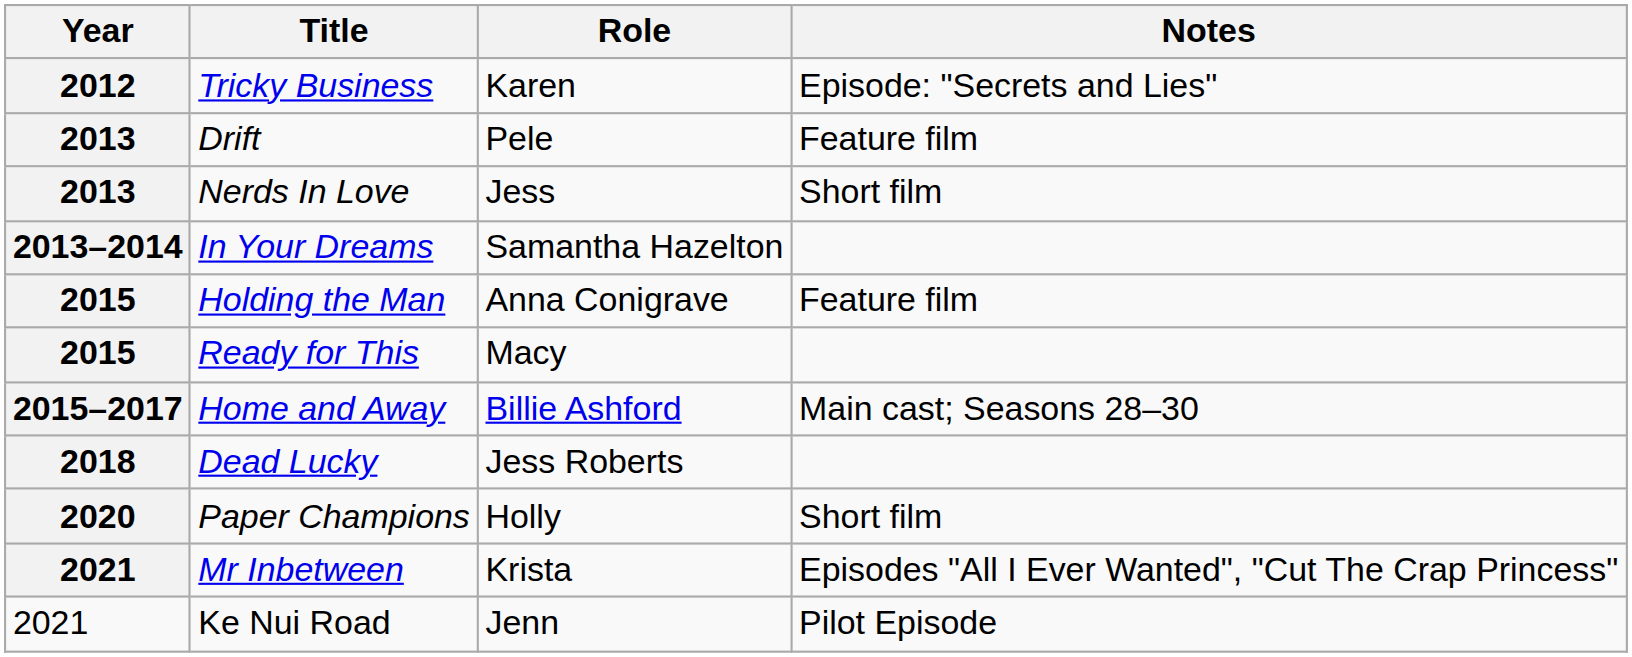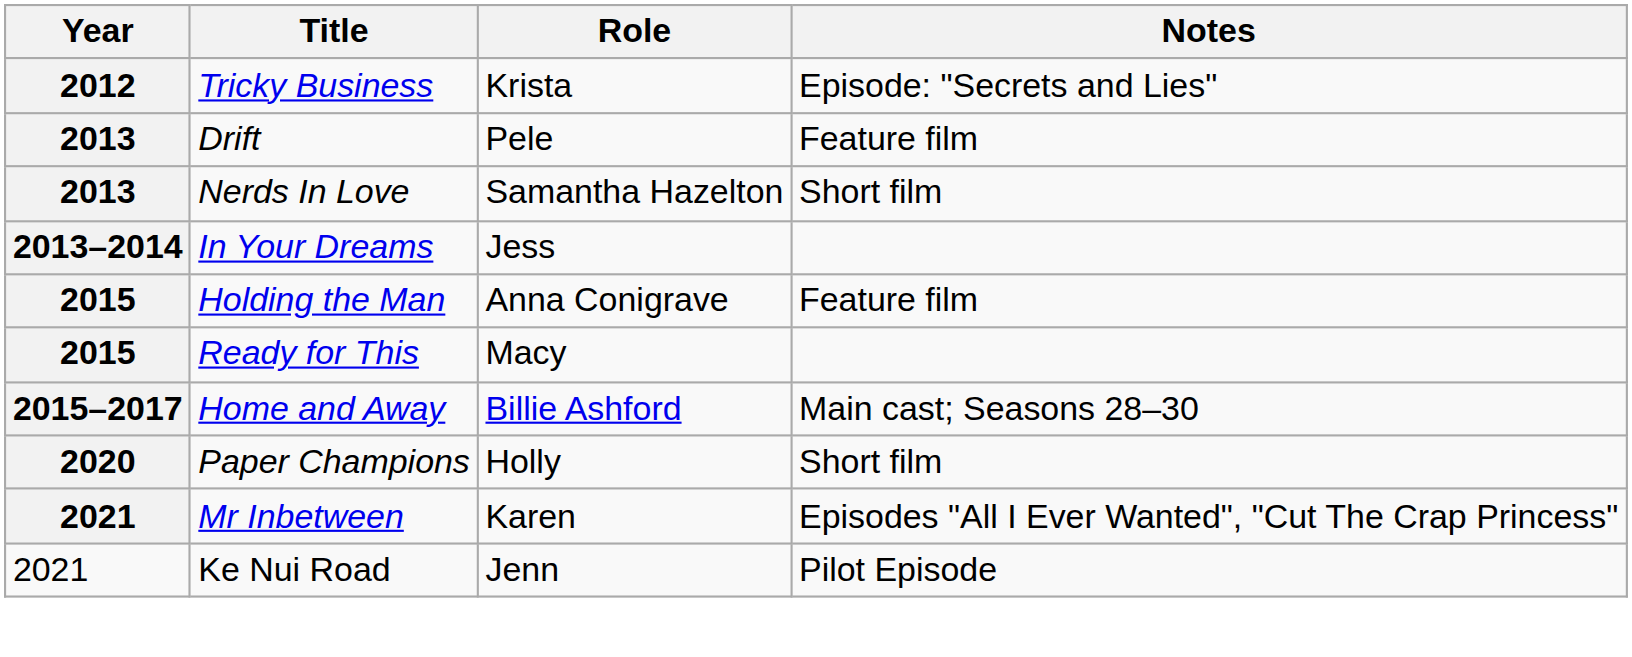 <table class="wikitable sortable plainrowheaders">
 <tr>
 <th scope="col">Year</th>
 <th scope="col">Title</th>
 <th scope="col">Role</th>
 <th scope="col" class="unsortable">Notes</th>
 </tr>
 <tr>
 <th scope="row">2012</th>
 <td><em><a href='#'>Tricky Business</a></em></td>
-<td>Karen</td>
+<td>Krista</td>
 <td>Episode: "Secrets and Lies"</td>
 </tr>
 <tr>
 <th scope="row">2013</th>
 <td><em>Drift</em></td>
 <td>Pele</td>
 <td>Feature film</td>
 </tr>
 <tr>
 <th scope="row">2013</th>
 <td><em>Nerds In Love</em></td>
-<td>Jess</td>
+<td>Samantha Hazelton</td>
 <td>Short film</td>
 </tr>
 <tr>
 <th scope="row">2013–2014</th>
 <td><em><a href='#'>In Your Dreams</a></em></td>
-<td>Samantha Hazelton</td>
+<td>Jess</td>
 <td></td>
 </tr>
 <tr>
 <th scope="row">2015</th>
 <td><em><a href='#'>Holding the Man</a></em></td>
 <td>Anna Conigrave</td>
 <td>Feature film</td>
 </tr>
 <tr>
 <th scope="row">2015</th>
 <td><em><a href='#'>Ready for This</a></em></td>
 <td>Macy</td>
 <td></td>
 </tr>
 <tr>
 <th scope="row">2015–2017</th>
 <td><em><a href='#'>Home and Away</a></em></td>
 <td><a href='#'>Billie Ashford</a></td>
 <td>Main cast; Seasons 28–30</td>
 </tr>
 <tr>
-<th scope="row">2018</th>
-<td><em><a href='#'>Dead Lucky</a></em></td>
-<td>Jess Roberts</td>
-<td></td>
-</tr>
-<tr>
 <th scope="row">2020</th>
 <td><em>Paper Champions</em></td>
 <td>Holly</td>
 <td>Short film</td>
 </tr>
 <tr>
 <th scope="row">2021</th>
 <td><em><a href='#'>Mr Inbetween</a></em></td>
-<td>Krista</td>
+<td>Karen</td>
 <td>Episodes "All I Ever Wanted", "Cut The Crap Princess"</td>
 </tr>
 <tr>
 <td>2021</td>
 <td>Ke Nui Road</td>
 <td>Jenn</td>
 <td>Pilot Episode</td>
 </tr>
 </table>
